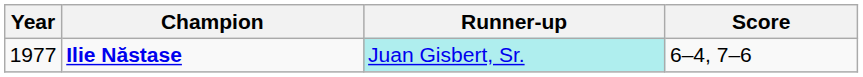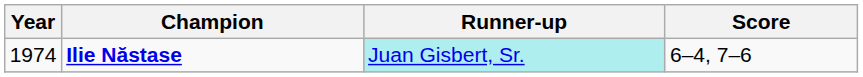 <table class="wikitable" style="font-size:90%">
 <tr>
 <th>Year</th>
 <th width="200">Champion</th>
 <th width="200">Runner-up</th>
 <th width="125">Score</th>
 </tr>
 <tr>
-<td>1977</td>
+<td>1974</td>
 <td> <strong><a href='#'>Ilie Năstase</a></strong></td>
 <td style="background: paleturquoise;"> <a href='#'>Juan Gisbert, Sr.</a></td>
 <td>6–4, 7–6</td>
 </tr>
 </table>
